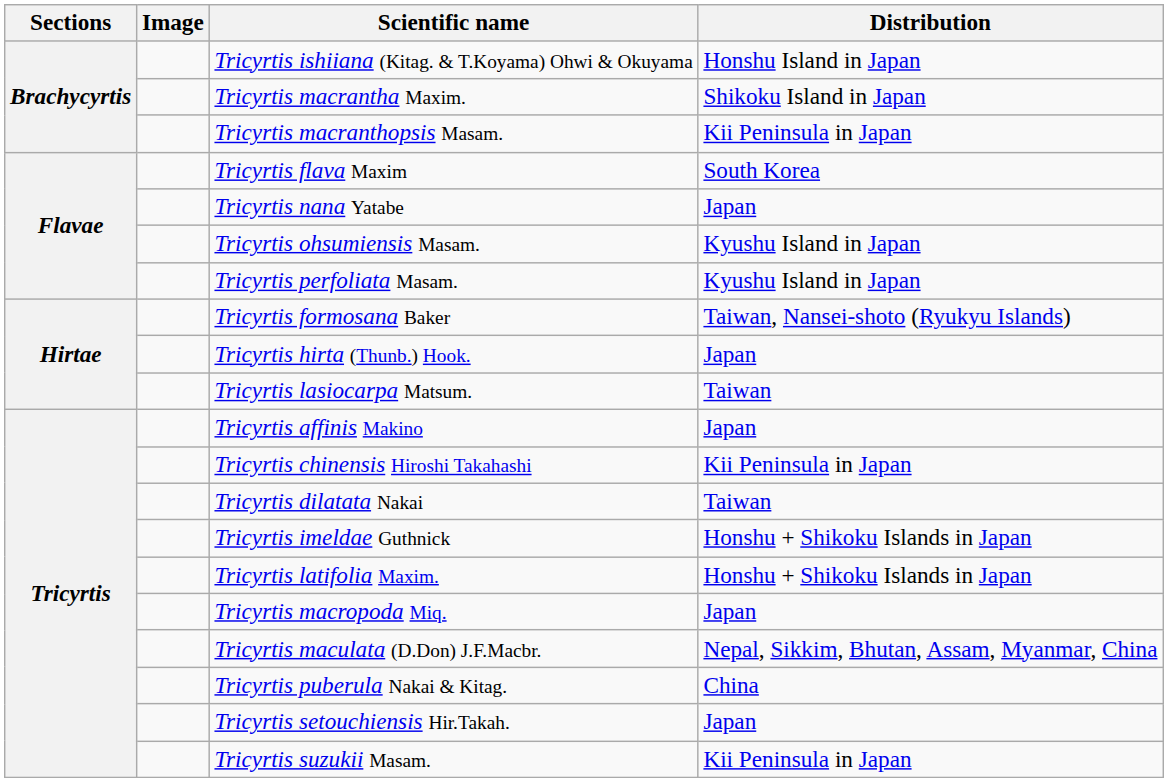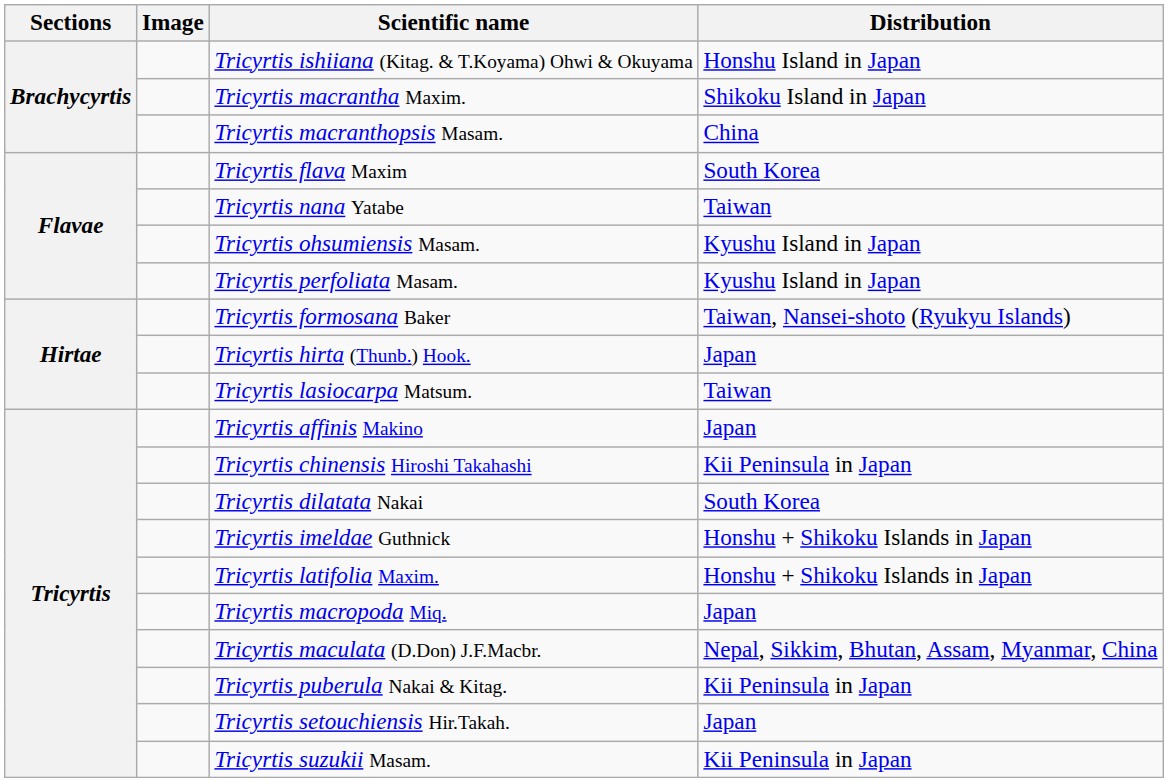 <table class="wikitable collapsible">
 <tr>
 <th>Sections</th>
 <th>Image</th>
 <th>Scientific name</th>
 <th>Distribution</th>
 </tr>
 <tr>
 <th rowspan="3" style="text-align:center;"><em>Brachycyrtis</em></th>
 <td></td>
 <td><em><a href='#'>Tricyrtis ishiiana</a></em> <small>(Kitag. & T.Koyama) Ohwi & Okuyama</small></td>
 <td><a href='#'>Honshu</a> Island in <a href='#'>Japan</a></td>
 </tr>
 <tr>
 <td></td>
 <td><em><a href='#'>Tricyrtis macrantha</a></em> <small>Maxim.</small></td>
 <td><a href='#'>Shikoku</a> Island in <a href='#'>Japan</a></td>
 </tr>
 <tr>
 <td></td>
 <td><em><a href='#'>Tricyrtis macranthopsis</a></em> <small>Masam.</small></td>
-<td><a href='#'>Kii Peninsula</a> in <a href='#'>Japan</a></td>
+<td><a href='#'>China</a></td>
 </tr>
 <tr>
 <th rowspan="4" style="text-align:center;"><em>Flavae</em></th>
 <td></td>
 <td><em><a href='#'>Tricyrtis flava</a></em> <small>Maxim</small></td>
 <td><a href='#'>South Korea</a></td>
 </tr>
 <tr>
 <td></td>
 <td><em><a href='#'>Tricyrtis nana</a></em> <small>Yatabe</small></td>
-<td><a href='#'>Japan</a></td>
+<td><a href='#'>Taiwan</a></td>
 </tr>
 <tr>
 <td></td>
 <td><em><a href='#'>Tricyrtis ohsumiensis</a></em> <small>Masam.</small></td>
 <td><a href='#'>Kyushu</a> Island in <a href='#'>Japan</a></td>
 </tr>
 <tr>
 <td></td>
 <td><em><a href='#'>Tricyrtis perfoliata</a></em> <small>Masam.</small></td>
 <td><a href='#'>Kyushu</a> Island in <a href='#'>Japan</a></td>
 </tr>
 <tr>
 <th rowspan="3" style="text-align:center;"><em>Hirtae</em></th>
 <td></td>
 <td><em><a href='#'>Tricyrtis formosana</a></em> <small>Baker</small></td>
 <td><a href='#'>Taiwan</a>, <a href='#'>Nansei-shoto</a> (<a href='#'>Ryukyu Islands</a>)</td>
 </tr>
 <tr>
 <td></td>
 <td><em><a href='#'>Tricyrtis hirta</a></em> <small>(<a href='#'>Thunb.</a>) <a href='#'>Hook.</a></small></td>
 <td><a href='#'>Japan</a></td>
 </tr>
 <tr>
 <td></td>
 <td><em><a href='#'>Tricyrtis lasiocarpa</a></em> <small>Matsum.</small></td>
 <td><a href='#'>Taiwan</a></td>
 </tr>
 <tr>
 <th rowspan="10" style="text-align:center;"><em>Tricyrtis</em></th>
 <td></td>
 <td><em><a href='#'>Tricyrtis affinis</a></em> <small><a href='#'>Makino</a></small></td>
 <td><a href='#'>Japan</a></td>
 </tr>
 <tr>
 <td></td>
 <td><em><a href='#'>Tricyrtis chinensis</a></em> <small><a href='#'>Hiroshi Takahashi</a> </small></td>
 <td><a href='#'>Kii Peninsula</a> in <a href='#'>Japan</a></td>
 </tr>
 <tr>
 <td></td>
 <td><em><a href='#'>Tricyrtis dilatata</a></em> <small>Nakai</small></td>
-<td><a href='#'>Taiwan</a></td>
+<td><a href='#'>South Korea</a></td>
 </tr>
 <tr>
 <td></td>
 <td><em><a href='#'>Tricyrtis imeldae</a></em> <small>Guthnick</small></td>
 <td><a href='#'>Honshu</a> + <a href='#'>Shikoku</a> Islands in <a href='#'>Japan</a></td>
 </tr>
 <tr>
 <td></td>
 <td><em><a href='#'>Tricyrtis latifolia</a></em> <small><a href='#'>Maxim.</a></small></td>
 <td><a href='#'>Honshu</a> + <a href='#'>Shikoku</a> Islands in <a href='#'>Japan</a></td>
 </tr>
 <tr>
 <td></td>
 <td><em><a href='#'>Tricyrtis macropoda</a></em> <small><a href='#'>Miq.</a></small></td>
 <td><a href='#'>Japan</a></td>
 </tr>
 <tr>
 <td></td>
 <td><em><a href='#'>Tricyrtis maculata</a></em> <small>(D.Don) J.F.Macbr.</small></td>
 <td><a href='#'>Nepal</a>, <a href='#'>Sikkim</a>, <a href='#'>Bhutan</a>, <a href='#'>Assam</a>, <a href='#'>Myanmar</a>, <a href='#'>China</a></td>
 </tr>
 <tr>
 <td></td>
 <td><em><a href='#'>Tricyrtis puberula</a></em> <small>Nakai & Kitag.</small></td>
-<td><a href='#'>China</a></td>
+<td><a href='#'>Kii Peninsula</a> in <a href='#'>Japan</a></td>
 </tr>
 <tr>
 <td></td>
 <td><em><a href='#'>Tricyrtis setouchiensis</a></em> <small>Hir.Takah.</small></td>
 <td><a href='#'>Japan</a></td>
 </tr>
 <tr>
 <td></td>
 <td><em><a href='#'>Tricyrtis suzukii</a></em> <small>Masam.</small></td>
 <td><a href='#'>Kii Peninsula</a> in <a href='#'>Japan</a></td>
 </tr>
 <tr>
 </tr>
 </table>
